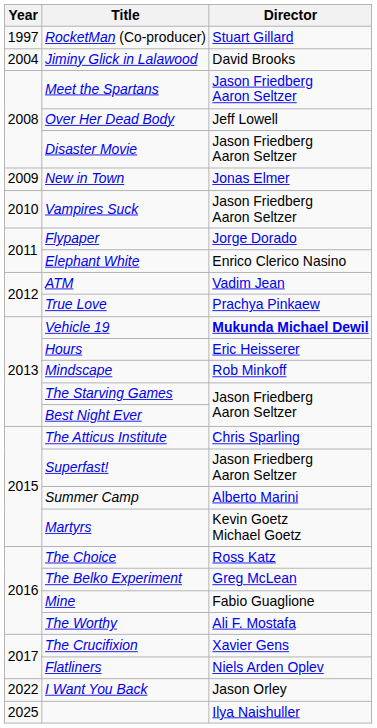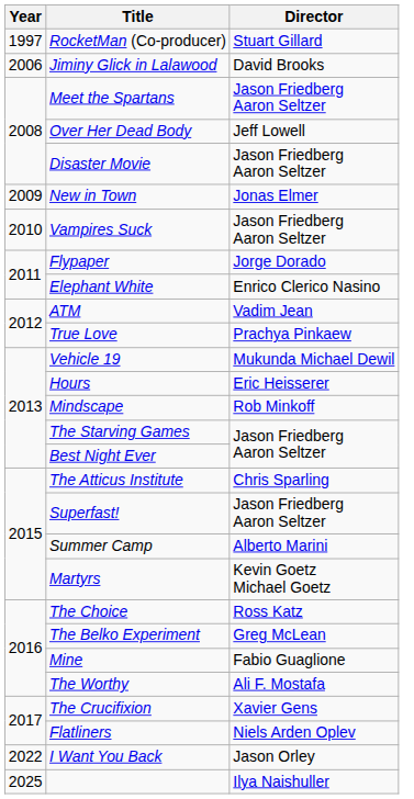 <table class="wikitable">
 <tr>
 <th>Year</th>
 <th>Title</th>
 <th>Director</th>
 </tr>
 <tr>
 <td>1997</td>
 <td><em><a href='#'>RocketMan</a></em> (Co-producer)</td>
 <td><a href='#'>Stuart Gillard</a></td>
 </tr>
 <tr>
-<td>2004</td>
+<td>2006</td>
 <td><em><a href='#'>Jiminy Glick in Lalawood</a></em></td>
 <td>David Brooks</td>
 </tr>
 <tr>
 <td rowspan="3">2008</td>
 <td><em><a href='#'>Meet the Spartans</a></em></td>
 <td><a href='#'>Jason Friedberg<br>Aaron Seltzer</a></td>
 </tr>
 <tr>
 <td><em><a href='#'>Over Her Dead Body</a></em></td>
 <td>Jeff Lowell</td>
 </tr>
 <tr>
 <td><em><a href='#'>Disaster Movie</a></em></td>
 <td>Jason Friedberg<br>Aaron Seltzer</td>
 </tr>
 <tr>
 <td>2009</td>
 <td><em><a href='#'>New in Town</a></em></td>
 <td><a href='#'>Jonas Elmer</a></td>
 </tr>
 <tr>
 <td>2010</td>
 <td><em><a href='#'>Vampires Suck</a></em></td>
 <td>Jason Friedberg<br>Aaron Seltzer</td>
 </tr>
 <tr>
 <td rowspan="2">2011</td>
 <td><em><a href='#'>Flypaper</a></em></td>
 <td><a href='#'>Jorge Dorado</a></td>
 </tr>
 <tr>
 <td><em><a href='#'>Elephant White</a></em></td>
 <td>Enrico Clerico Nasino</td>
 </tr>
 <tr>
 <td rowspan="2">2012</td>
 <td><em><a href='#'>ATM</a></em></td>
 <td><a href='#'>Vadim Jean</a></td>
 </tr>
 <tr>
 <td><em><a href='#'>True Love</a></em></td>
 <td><a href='#'>Prachya Pinkaew</a></td>
 </tr>
 <tr>
 <td rowspan="5">2013</td>
 <td><em><a href='#'>Vehicle 19</a></em></td>
-<td><strong><a href='#'>Mukunda Michael Dewil</a></strong></td>
+<td><a href='#'>Mukunda Michael Dewil</a></td>
 </tr>
 <tr>
 <td><em><a href='#'>Hours</a></em></td>
 <td><a href='#'>Eric Heisserer</a></td>
 </tr>
 <tr>
 <td><em><a href='#'>Mindscape</a></em></td>
 <td><a href='#'>Rob Minkoff</a></td>
 </tr>
 <tr>
 <td><em><a href='#'>The Starving Games</a></em></td>
 <td rowspan=2>Jason Friedberg<br>Aaron Seltzer</td>
 </tr>
 <tr>
 <td><em><a href='#'>Best Night Ever</a></em></td>
 </tr>
 <tr>
 <td rowspan="4">2015</td>
 <td><em><a href='#'>The Atticus Institute</a></em></td>
 <td><a href='#'>Chris Sparling</a></td>
 </tr>
 <tr>
 <td><em><a href='#'>Superfast!</a></em></td>
 <td>Jason Friedberg<br>Aaron Seltzer</td>
 </tr>
 <tr>
 <td><em>Summer Camp</em></td>
 <td><a href='#'>Alberto Marini</a></td>
 </tr>
 <tr>
 <td><em><a href='#'>Martyrs</a></em></td>
 <td>Kevin Goetz<br>Michael Goetz</td>
 </tr>
 <tr>
 <td rowspan="4">2016</td>
 <td><em><a href='#'>The Choice</a></em></td>
 <td><a href='#'>Ross Katz</a></td>
 </tr>
 <tr>
 <td><em><a href='#'>The Belko Experiment</a></em></td>
 <td><a href='#'>Greg McLean</a></td>
 </tr>
 <tr>
 <td><em><a href='#'>Mine</a></em></td>
 <td>Fabio Guaglione</td>
 </tr>
 <tr>
 <td><em><a href='#'>The Worthy</a></em></td>
 <td><a href='#'>Ali F. Mostafa</a></td>
 </tr>
 <tr>
 <td rowspan="2">2017</td>
 <td><em><a href='#'>The Crucifixion</a></em></td>
 <td><a href='#'>Xavier Gens</a></td>
 </tr>
 <tr>
 <td><em><a href='#'>Flatliners</a></em></td>
 <td><a href='#'>Niels Arden Oplev</a></td>
 </tr>
 <tr>
 <td>2022</td>
 <td><em><a href='#'>I Want You Back</a></em></td>
 <td>Jason Orley</td>
 </tr>
 <tr>
 <td>2025</td>
 <td></td>
 <td><a href='#'>Ilya Naishuller</a></td>
 </tr>
 </table>
